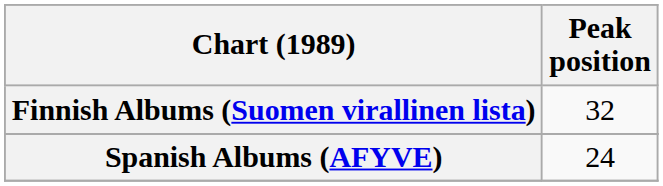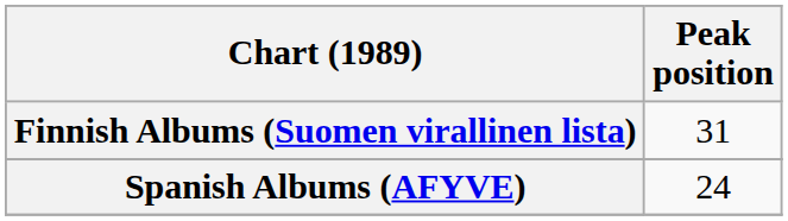 <table class="wikitable sortable plainrowheaders" style="text-align:center">
 <tr>
 <th scope="col">Chart (1989)</th>
 <th scope="col">Peak<br>position</th>
 </tr>
 <tr>
 <th scope="row">Finnish Albums (<a href='#'>Suomen virallinen lista</a>)</th>
-<td>32</td>
+<td>31</td>
 </tr>
 <tr>
 </tr>
 <tr>
 <th scope="row">Spanish Albums (<a href='#'>AFYVE</a>)</th>
 <td>24</td>
 </tr>
 <tr>
 </tr>
 </table>
